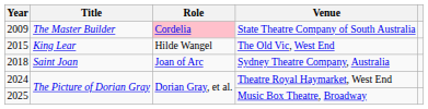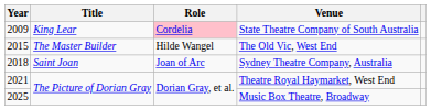 <table class="wikitable sortable">
 <tr>
 <th>Year</th>
 <th>Title</th>
 <th>Role</th>
 <th>Venue</th>
 <th class="unsortable"></th>
 </tr>
 <tr>
 <td>2009</td>
-<td><em><a href='#'>The Master Builder</a></em></td>
+<td><em><a href='#'>King Lear</a></em></td>
 <td style="background: pink;"><a href='#'>Cordelia</a></td>
 <td><a href='#'>State Theatre Company of South Australia</a></td>
 <td></td>
 </tr>
 <tr>
 <td>2015</td>
-<td><em><a href='#'>King Lear</a></em></td>
+<td><em><a href='#'>The Master Builder</a></em></td>
 <td>Hilde Wangel</td>
 <td><a href='#'>The Old Vic</a>, <a href='#'>West End</a></td>
 <td></td>
 </tr>
 <tr>
 <td>2018</td>
 <td><em><a href='#'>Saint Joan</a></em></td>
 <td><a href='#'>Joan of Arc</a></td>
 <td><a href='#'>Sydney Theatre Company</a>, <a href='#'>Australia</a></td>
 <td></td>
 </tr>
 <tr>
-<td>2024</td>
+<td>2021</td>
 <td rowspan="2"><em><a href='#'>The Picture of Dorian Gray</a></em></td>
 <td rowspan="2"><a href='#'>Dorian Gray</a>, et al.</td>
 <td><a href='#'>Theatre Royal Haymarket</a>, West End</td>
 <td></td>
 </tr>
 <tr>
 <td>2025</td>
 <td><a href='#'>Music Box Theatre</a>, <a href='#'>Broadway</a></td>
 <td></td>
 </tr>
 </table>
